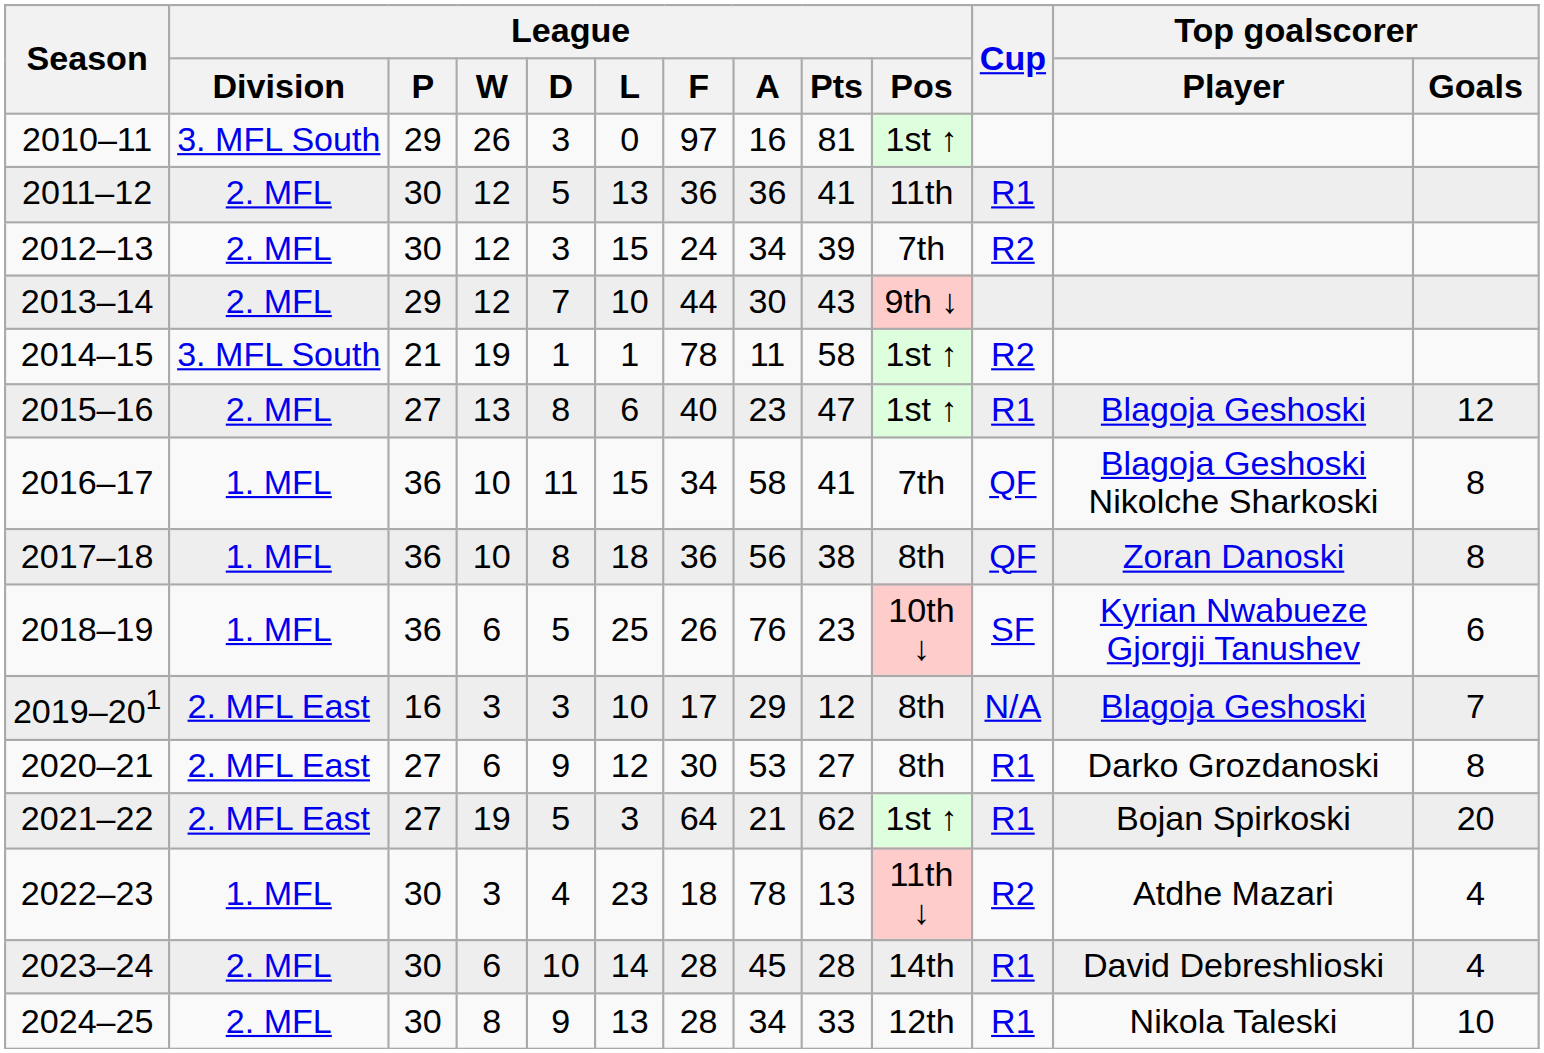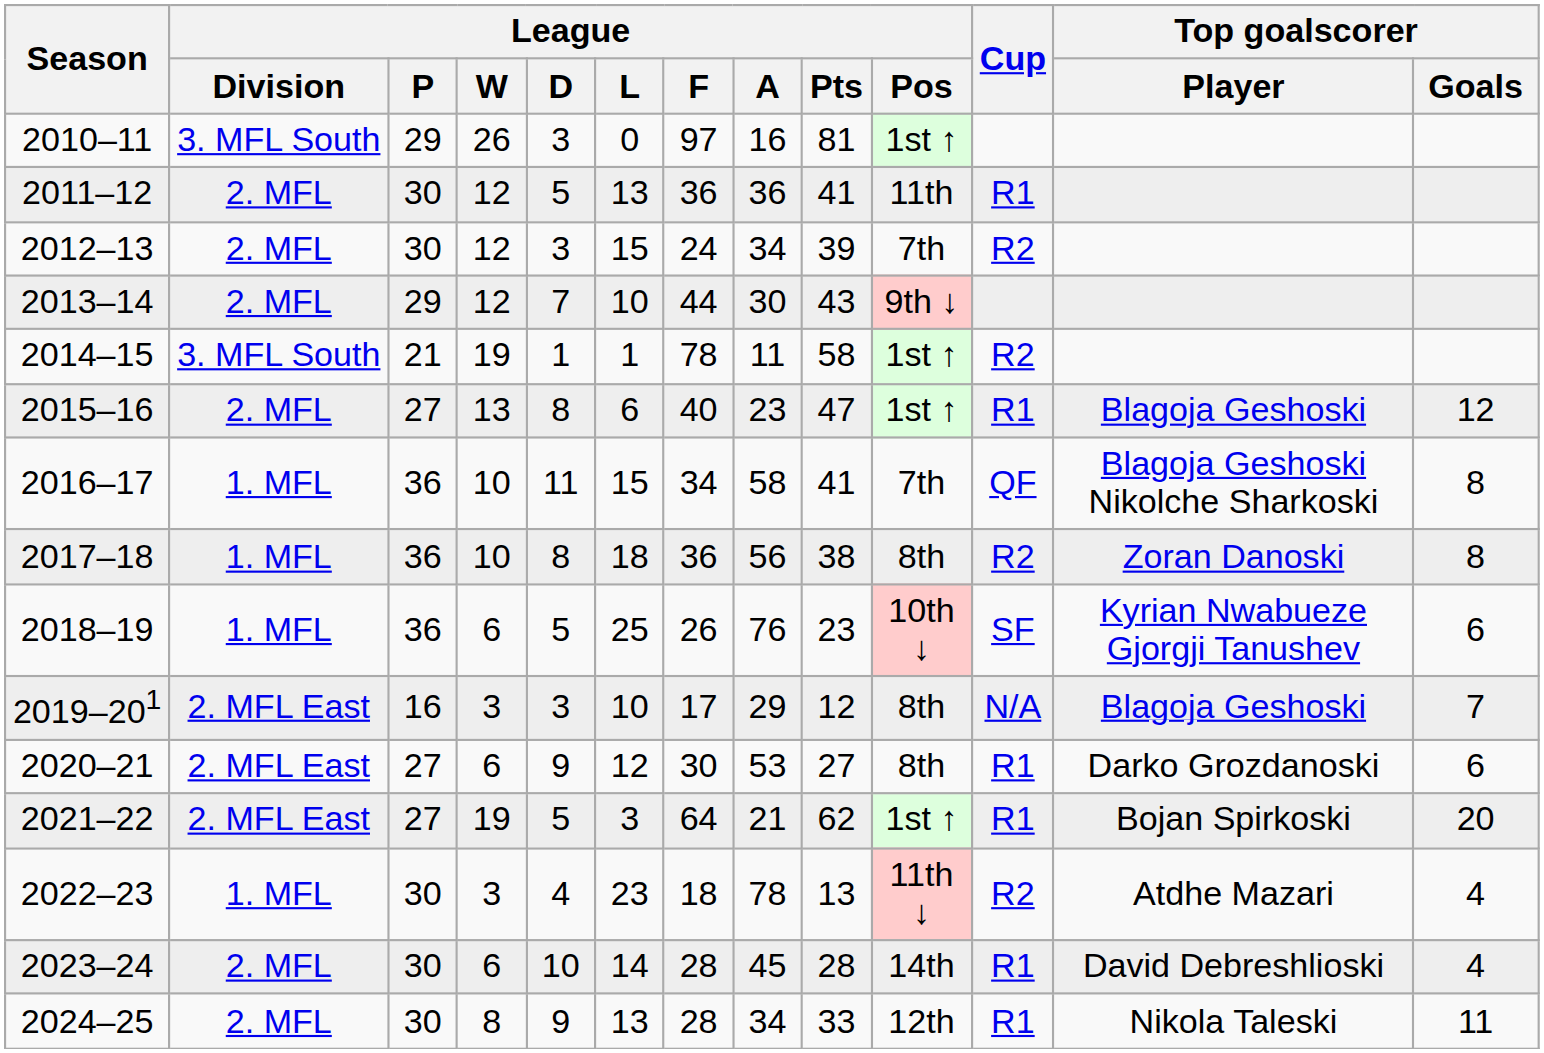 <table class="wikitable" style="text-align:center; font-size:100%">
 <tr>
 <th rowspan=2>Season</th>
 <th colspan=9>League</th>
 <th rowspan=2 width="30"><a href='#'>Cup</a></th>
 <th colspan=2 width="220">Top goalscorer</th>
 </tr>
 <tr>
 <th>Division</th>
 <th width="25">P</th>
 <th width="25">W</th>
 <th width="25">D</th>
 <th width="25">L</th>
 <th width="25">F</th>
 <th width="25">A</th>
 <th width="25">Pts</th>
 <th width="40">Pos</th>
 <th>Player</th>
 <th>Goals</th>
 </tr>
 <tr>
 <td>2010–11</td>
 <td><a href='#'>3. MFL South</a></td>
 <td>29</td>
 <td>26</td>
 <td>3</td>
 <td>0</td>
 <td>97</td>
 <td>16</td>
 <td>81</td>
 <td bgcolor="#DDFFDD">1st ↑</td>
 <td></td>
 <td></td>
 <td></td>
 </tr>
 <tr bgcolor=#EEEEEE>
 <td>2011–12</td>
 <td><a href='#'>2. MFL</a></td>
 <td>30</td>
 <td>12</td>
 <td>5</td>
 <td>13</td>
 <td>36</td>
 <td>36</td>
 <td>41</td>
 <td>11th</td>
 <td><a href='#'>R1</a></td>
 <td></td>
 <td></td>
 </tr>
 <tr>
 <td>2012–13</td>
 <td><a href='#'>2. MFL</a></td>
 <td>30</td>
 <td>12</td>
 <td>3</td>
 <td>15</td>
 <td>24</td>
 <td>34</td>
 <td>39</td>
 <td>7th</td>
 <td><a href='#'>R2</a></td>
 <td></td>
 <td></td>
 </tr>
 <tr bgcolor=#EEEEEE>
 <td>2013–14</td>
 <td><a href='#'>2. MFL</a></td>
 <td>29</td>
 <td>12</td>
 <td>7</td>
 <td>10</td>
 <td>44</td>
 <td>30</td>
 <td>43</td>
 <td bgcolor="#FFCCCC">9th ↓</td>
 <td></td>
 <td></td>
 <td></td>
 </tr>
 <tr>
 <td>2014–15</td>
 <td><a href='#'>3. MFL South</a></td>
 <td>21</td>
 <td>19</td>
 <td>1</td>
 <td>1</td>
 <td>78</td>
 <td>11</td>
 <td>58</td>
 <td bgcolor="#DDFFDD">1st ↑</td>
 <td><a href='#'>R2</a></td>
 <td></td>
 <td></td>
 </tr>
 <tr bgcolor=#EEEEEE>
 <td>2015–16</td>
 <td><a href='#'>2. MFL</a></td>
 <td>27</td>
 <td>13</td>
 <td>8</td>
 <td>6</td>
 <td>40</td>
 <td>23</td>
 <td>47</td>
 <td bgcolor="#DDFFDD">1st ↑</td>
 <td><a href='#'>R1</a></td>
 <td><a href='#'>Blagoja Geshoski</a></td>
 <td>12</td>
 </tr>
 <tr>
 <td>2016–17</td>
 <td><a href='#'>1. MFL</a></td>
 <td>36</td>
 <td>10</td>
 <td>11</td>
 <td>15</td>
 <td>34</td>
 <td>58</td>
 <td>41</td>
 <td>7th</td>
 <td><a href='#'>QF</a></td>
 <td><a href='#'>Blagoja Geshoski</a><br>Nikolche Sharkoski</td>
 <td>8</td>
 </tr>
 <tr bgcolor=#EEEEEE>
 <td>2017–18</td>
 <td><a href='#'>1. MFL</a></td>
 <td>36</td>
 <td>10</td>
 <td>8</td>
 <td>18</td>
 <td>36</td>
 <td>56</td>
 <td>38</td>
 <td>8th</td>
-<td><a href='#'>QF</a></td>
+<td><a href='#'>R2</a></td>
 <td><a href='#'>Zoran Danoski</a></td>
 <td>8</td>
 </tr>
 <tr>
 <td>2018–19</td>
 <td><a href='#'>1. MFL</a></td>
 <td>36</td>
 <td>6</td>
 <td>5</td>
 <td>25</td>
 <td>26</td>
 <td>76</td>
 <td>23</td>
 <td bgcolor="#FFCCCC">10th ↓</td>
 <td><a href='#'>SF</a></td>
 <td><a href='#'>Kyrian Nwabueze</a><br><a href='#'>Gjorgji Tanushev</a></td>
 <td>6</td>
 </tr>
 <tr bgcolor=#EEEEEE>
 <td>2019–20<sup>1</sup></td>
 <td><a href='#'>2. MFL East</a></td>
 <td>16</td>
 <td>3</td>
 <td>3</td>
 <td>10</td>
 <td>17</td>
 <td>29</td>
 <td>12</td>
 <td>8th</td>
 <td><a href='#'>N/A</a></td>
 <td><a href='#'>Blagoja Geshoski</a></td>
 <td>7</td>
 </tr>
 <tr>
 <td>2020–21</td>
 <td><a href='#'>2. MFL East</a></td>
 <td>27</td>
 <td>6</td>
 <td>9</td>
 <td>12</td>
 <td>30</td>
 <td>53</td>
 <td>27</td>
 <td>8th</td>
 <td><a href='#'>R1</a></td>
 <td>Darko Grozdanoski</td>
-<td>8</td>
+<td>6</td>
 </tr>
 <tr bgcolor=#EEEEEE>
 <td>2021–22</td>
 <td><a href='#'>2. MFL East</a></td>
 <td>27</td>
 <td>19</td>
 <td>5</td>
 <td>3</td>
 <td>64</td>
 <td>21</td>
 <td>62</td>
 <td bgcolor="#DDFFDD">1st ↑</td>
 <td><a href='#'>R1</a></td>
 <td>Bojan Spirkoski</td>
 <td>20</td>
 </tr>
 <tr>
 <td>2022–23</td>
 <td><a href='#'>1. MFL</a></td>
 <td>30</td>
 <td>3</td>
 <td>4</td>
 <td>23</td>
 <td>18</td>
 <td>78</td>
 <td>13</td>
 <td bgcolor="#FFCCCC">11th ↓</td>
 <td><a href='#'>R2</a></td>
 <td>Atdhe Mazari</td>
 <td>4</td>
 </tr>
 <tr bgcolor=#EEEEEE>
 <td>2023–24</td>
 <td><a href='#'>2. MFL</a></td>
 <td>30</td>
 <td>6</td>
 <td>10</td>
 <td>14</td>
 <td>28</td>
 <td>45</td>
 <td>28</td>
 <td>14th</td>
 <td><a href='#'>R1</a></td>
 <td>David Debreshlioski</td>
 <td>4</td>
 </tr>
 <tr>
 <td>2024–25</td>
 <td><a href='#'>2. MFL</a></td>
 <td>30</td>
 <td>8</td>
 <td>9</td>
 <td>13</td>
 <td>28</td>
 <td>34</td>
 <td>33</td>
 <td>12th</td>
 <td><a href='#'>R1</a></td>
 <td>Nikola Taleski</td>
-<td>10</td>
+<td>11</td>
 </tr>
 </table>
